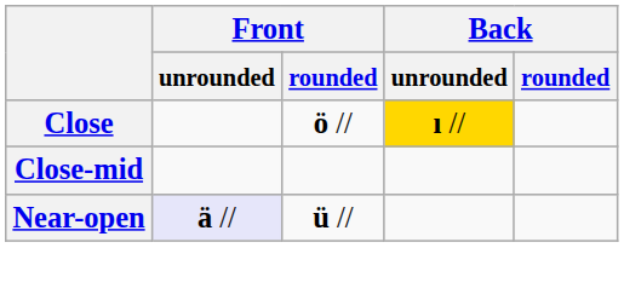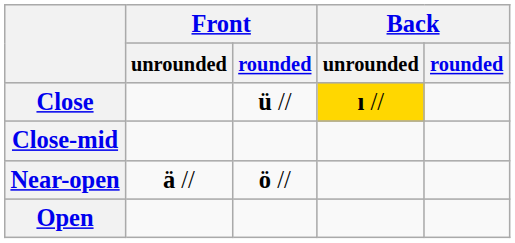 <table class="wikitable" style="text-align:center">
 <tr>
 <th rowspan="2"></th>
 <th colspan="2"><a href='#'>Front</a></th>
 <th colspan="2"><a href='#'>Back</a></th>
 </tr>
 <tr>
 <th><small>unrounded</small></th>
 <th><a href='#'><small>rounded</small></a></th>
 <th><small>unrounded</small></th>
 <th><a href='#'><small>rounded</small></a></th>
 </tr>
 <tr>
 <th><a href='#'>Close</a></th>
 <td></td>
-<td><strong>ö</strong> //</td>
+<td><strong>ü</strong> //</td>
 <td style="background: gold;"><strong>ı</strong> //</td>
 <td></td>
 </tr>
 <tr>
 <th><a href='#'>Close-mid</a></th>
 <td></td>
 <td></td>
 <td></td>
 <td></td>
 </tr>
 <tr>
 <th><a href='#'>Near-open</a></th>
-<td style="background: lavender;"><strong>ä</strong> //</td>
-<td><strong>ü</strong> //</td>
+<td><strong>ä</strong> //</td>
+<td><strong>ö</strong> //</td>
+<td></td>
+<td></td>
+</tr>
+<tr>
+<th><a href='#'>Open</a></th>
+<td></td>
+<td></td>
 <td></td>
 <td></td>
 </tr>
 </table>
